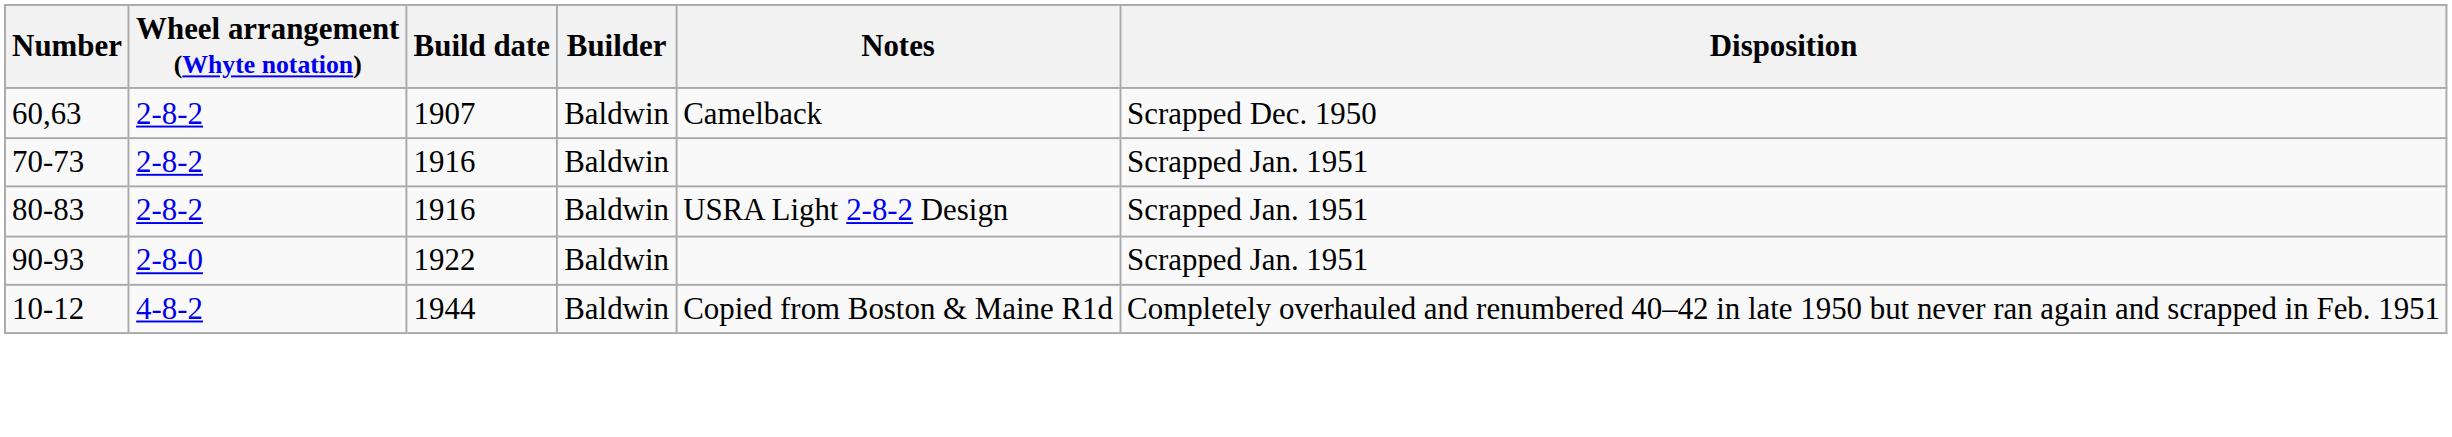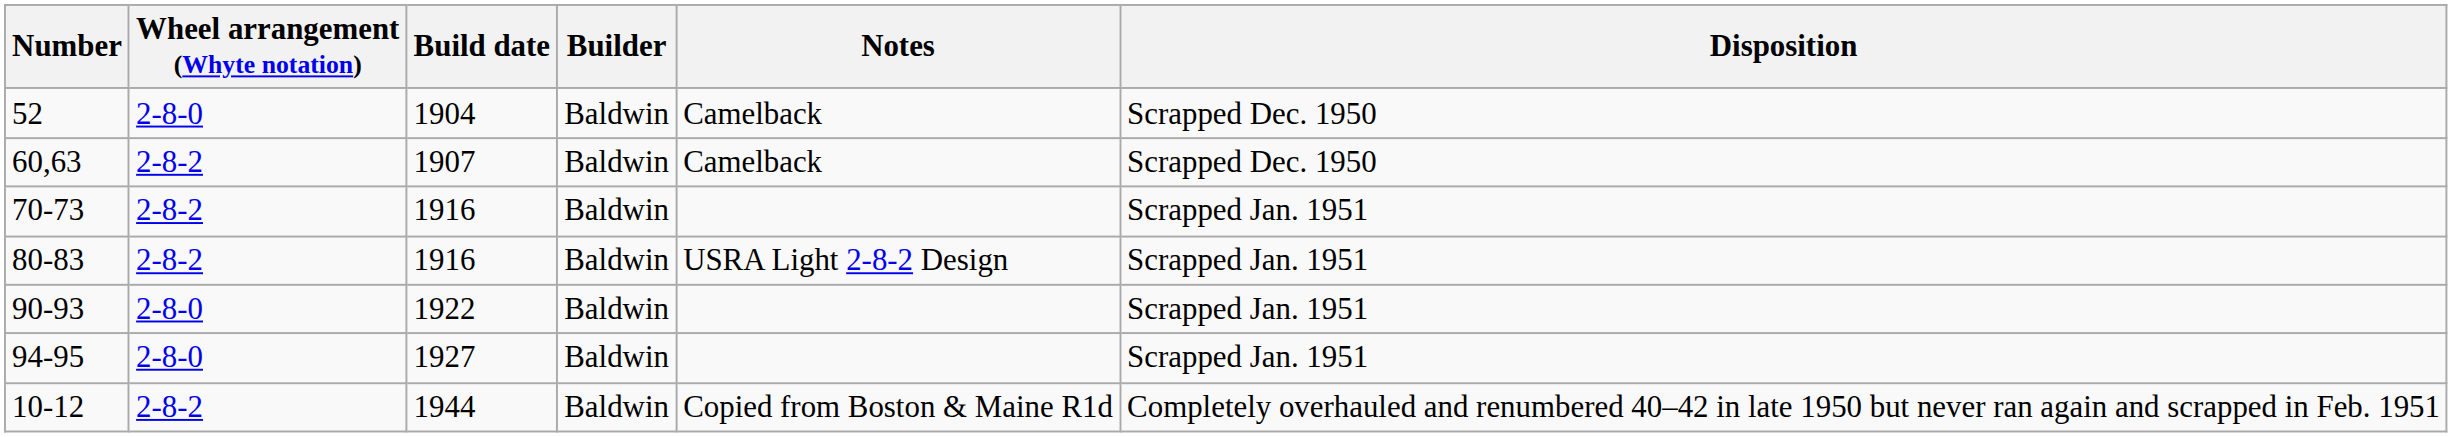 <table class="wikitable">
 <tr>
 <th>Number</th>
 <th>Wheel arrangement<br><small>(<a href='#'>Whyte notation</a>)</small></th>
 <th>Build date</th>
 <th>Builder</th>
 <th>Notes</th>
 <th>Disposition</th>
+</tr>
+<tr>
+<td>52</td>
+<td><a href='#'>2-8-0</a></td>
+<td>1904</td>
+<td>Baldwin</td>
+<td>Camelback</td>
+<td>Scrapped Dec. 1950</td>
 </tr>
 <tr>
 <td>60,63</td>
 <td><a href='#'>2-8-2</a></td>
 <td>1907</td>
 <td>Baldwin</td>
 <td>Camelback</td>
 <td>Scrapped Dec. 1950</td>
 </tr>
 <tr>
 <td>70-73</td>
 <td><a href='#'>2-8-2</a></td>
 <td>1916</td>
 <td>Baldwin</td>
 <td></td>
 <td>Scrapped Jan. 1951</td>
 </tr>
 <tr>
 <td>80-83</td>
 <td><a href='#'>2-8-2</a></td>
 <td>1916</td>
 <td>Baldwin</td>
 <td>USRA Light <a href='#'>2-8-2</a> Design</td>
 <td>Scrapped Jan. 1951</td>
 </tr>
 <tr>
 <td>90-93</td>
 <td><a href='#'>2-8-0</a></td>
 <td>1922</td>
 <td>Baldwin</td>
 <td></td>
 <td>Scrapped Jan. 1951</td>
 </tr>
 <tr>
+<td>94-95</td>
+<td><a href='#'>2-8-0</a></td>
+<td>1927</td>
+<td>Baldwin</td>
+<td></td>
+<td>Scrapped Jan. 1951</td>
+</tr>
+<tr>
 <td>10-12</td>
-<td><a href='#'>4-8-2</a></td>
+<td><a href='#'>2-8-2</a></td>
 <td>1944</td>
 <td>Baldwin</td>
 <td>Copied from Boston & Maine R1d</td>
 <td>Completely overhauled and renumbered 40–42 in late 1950 but never ran again and scrapped in Feb. 1951</td>
 </tr>
 </table>
